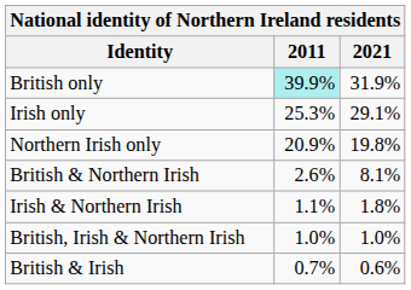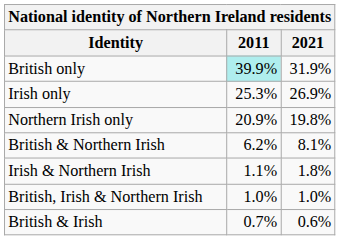 <table class="wikitable sortable" style="text-align:right">
 <tr>
 <th colspan=4>National identity of Northern Ireland residents</th>
 </tr>
 <tr>
 <th rowspan="2">Identity</th>
 <th rowspan="2">2011</th>
 <th rowspan="2">2021</th>
 </tr>
 <tr style="font-size:85%">
 </tr>
 <tr>
 <td style="text-align:left">British only</td>
 <td style="background: paleturquoise;">39.9%</td>
 <td>31.9%</td>
 </tr>
 <tr>
 <td style="text-align:left">Irish only</td>
 <td>25.3%</td>
-<td>29.1%</td>
+<td>26.9%</td>
 </tr>
 <tr>
 <td style="text-align:left">Northern Irish only</td>
 <td>20.9%</td>
 <td>19.8%</td>
 </tr>
 <tr>
 <td style="text-align:left">British & Northern Irish</td>
-<td>2.6%</td>
+<td>6.2%</td>
 <td>8.1%</td>
 </tr>
 <tr>
 <td style="text-align:left">Irish & Northern Irish</td>
 <td>1.1%</td>
 <td>1.8%</td>
 </tr>
 <tr>
 <td style="text-align:left">British, Irish & Northern Irish</td>
 <td>1.0%</td>
 <td>1.0%</td>
 </tr>
 <tr>
 <td style="text-align:left">British & Irish</td>
 <td>0.7%</td>
 <td>0.6%</td>
 </tr>
 </table>
